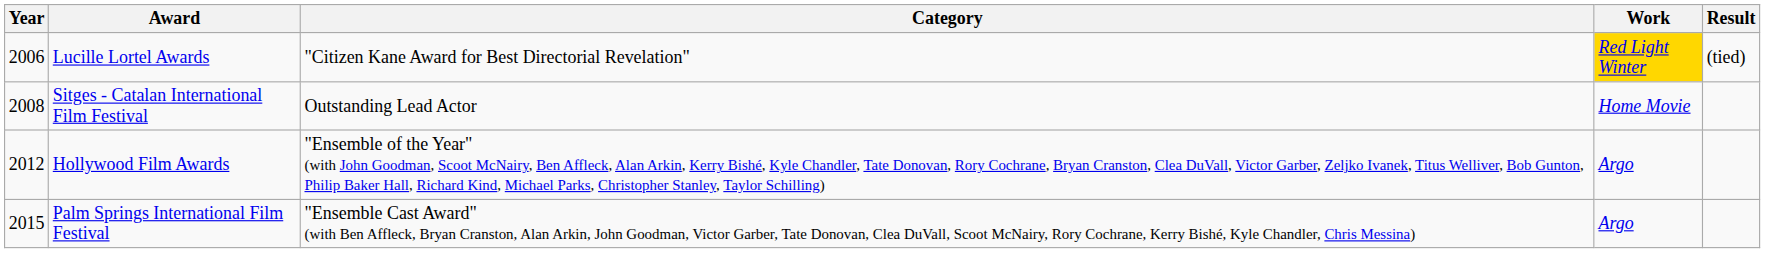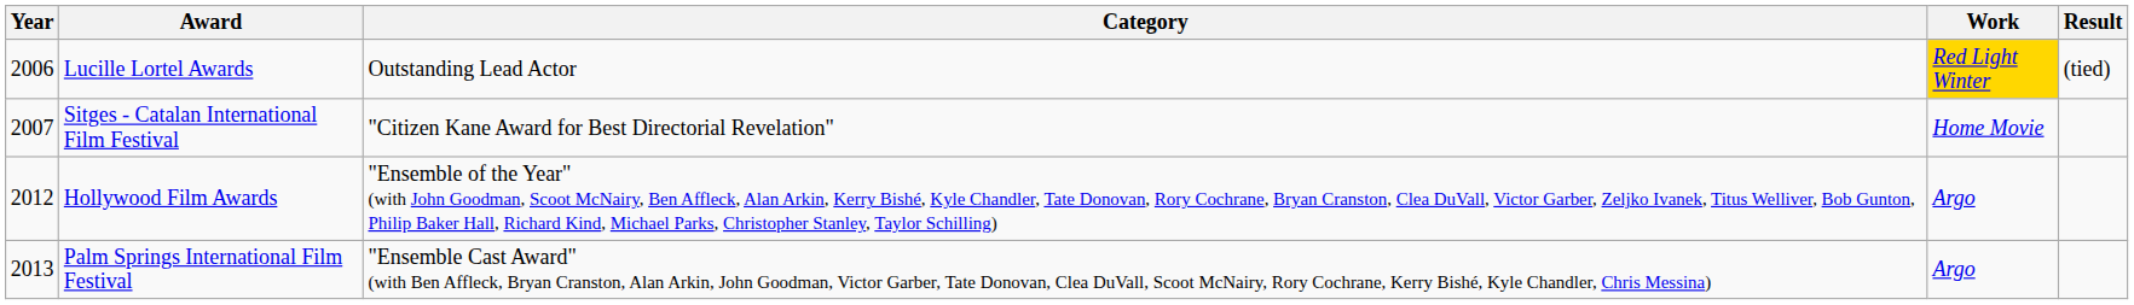 <table class="wikitable">
 <tr>
 <th>Year</th>
 <th>Award</th>
 <th>Category</th>
 <th>Work</th>
 <th>Result</th>
 </tr>
 <tr>
 <td>2006</td>
 <td><a href='#'>Lucille Lortel Awards</a></td>
-<td>"Citizen Kane Award for Best Directorial Revelation"</td>
+<td>Outstanding Lead Actor</td>
 <td style="background: gold;"><em><a href='#'>Red Light Winter</a></em></td>
 <td> (tied)</td>
 </tr>
 <tr>
-<td>2008</td>
+<td>2007</td>
 <td><a href='#'>Sitges - Catalan International Film Festival</a></td>
-<td>Outstanding Lead Actor</td>
+<td>"Citizen Kane Award for Best Directorial Revelation"</td>
 <td><em><a href='#'>Home Movie</a></em></td>
 <td></td>
 </tr>
 <tr>
 <td>2012</td>
 <td><a href='#'>Hollywood Film Awards</a></td>
 <td>"Ensemble of the Year"<br><small>(with <a href='#'>John Goodman</a>, <a href='#'>Scoot McNairy</a>, <a href='#'>Ben Affleck</a>, <a href='#'>Alan Arkin</a>, <a href='#'>Kerry Bishé</a>, <a href='#'>Kyle Chandler</a>, <a href='#'>Tate Donovan</a>, <a href='#'>Rory Cochrane</a>, <a href='#'>Bryan Cranston</a>, <a href='#'>Clea DuVall</a>, <a href='#'>Victor Garber</a>, <a href='#'>Zeljko Ivanek</a>, <a href='#'>Titus Welliver</a>, <a href='#'>Bob Gunton</a>, <a href='#'>Philip Baker Hall</a>, <a href='#'>Richard Kind</a>, <a href='#'>Michael Parks</a>, <a href='#'>Christopher Stanley</a>, <a href='#'>Taylor Schilling</a>)</small></td>
 <td><em><a href='#'>Argo</a></em></td>
 <td></td>
 </tr>
 <tr>
-<td>2015</td>
+<td>2013</td>
 <td><a href='#'>Palm Springs International Film Festival</a></td>
 <td>"Ensemble Cast Award"<br><small>(with Ben Affleck, Bryan Cranston, Alan Arkin, John Goodman, Victor Garber, Tate Donovan, Clea DuVall, Scoot McNairy, Rory Cochrane, Kerry Bishé, Kyle Chandler, <a href='#'>Chris Messina</a>)</small></td>
 <td><em><a href='#'>Argo</a></em></td>
 <td></td>
 </tr>
 </table>
